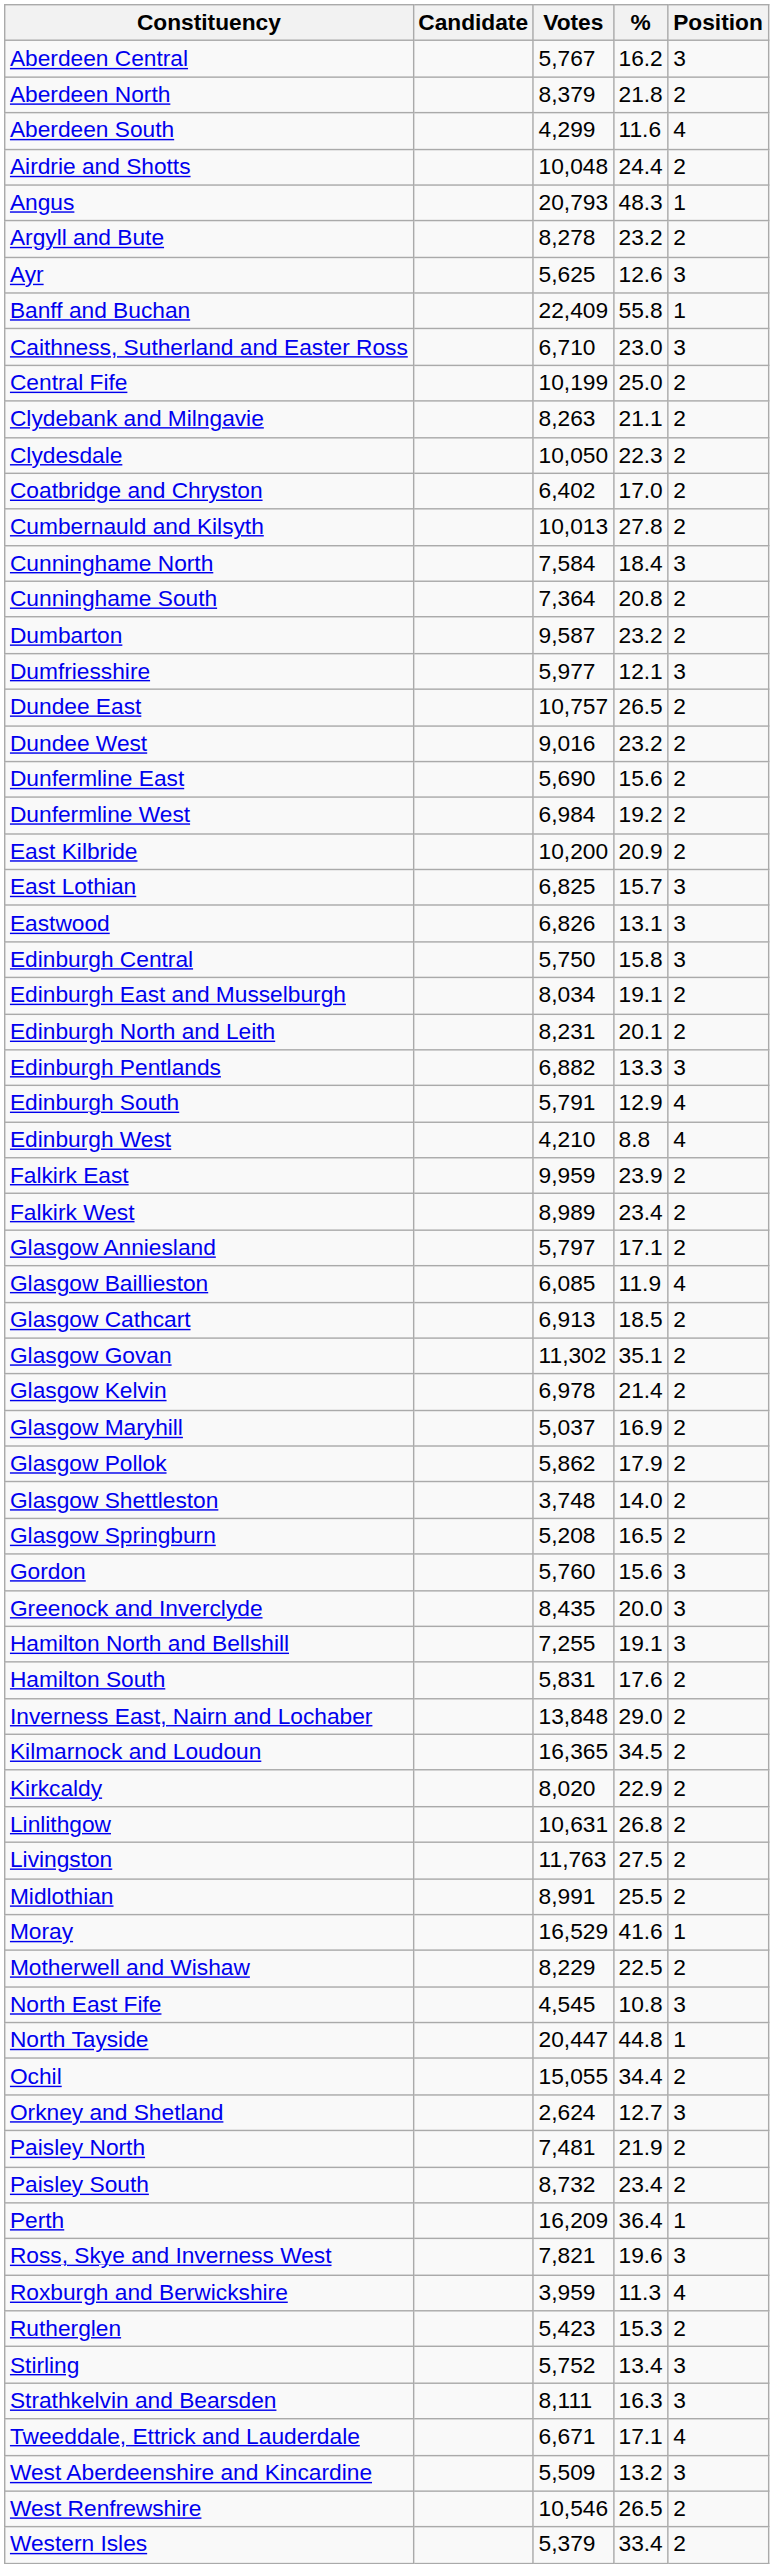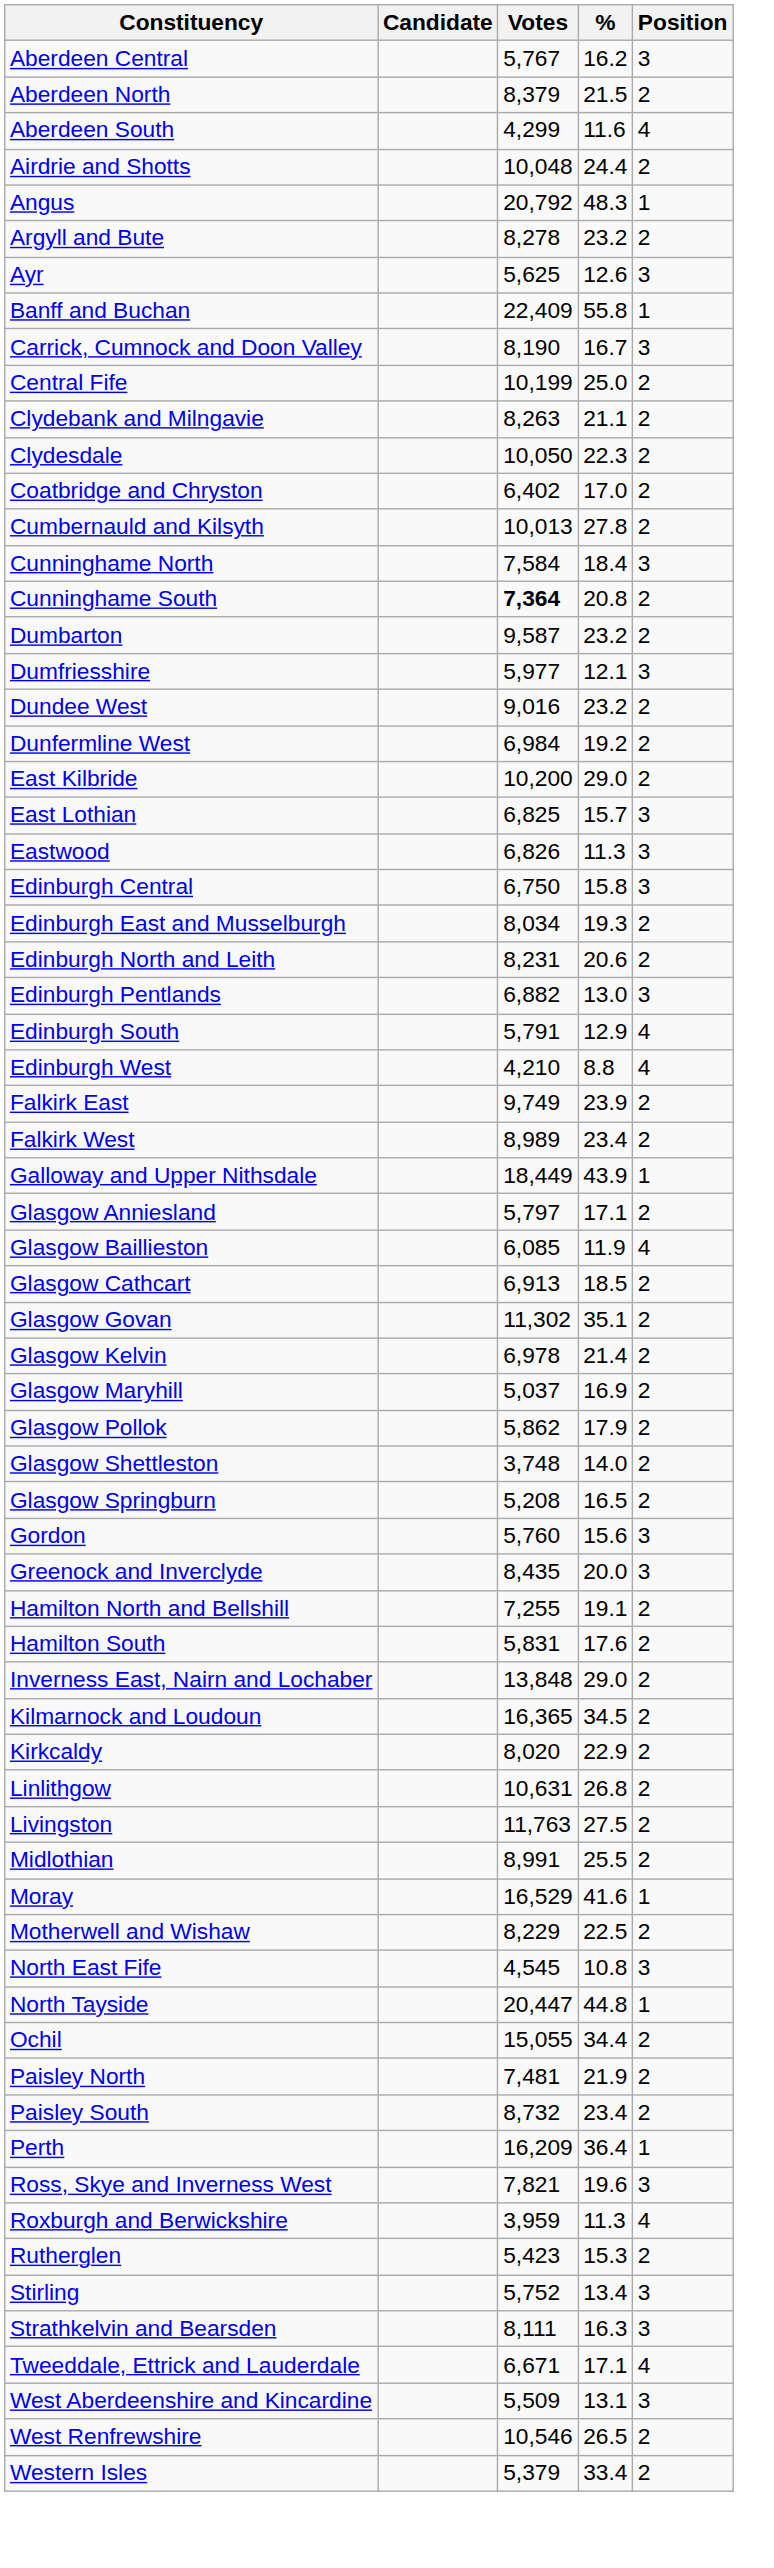 <table class="wikitable sortable">
 <tr>
 <th>Constituency</th>
 <th>Candidate</th>
 <th>Votes</th>
 <th>%</th>
 <th>Position</th>
 </tr>
 <tr>
 <td><a href='#'>Aberdeen Central</a></td>
 <td></td>
 <td>5,767</td>
 <td>16.2</td>
 <td>3</td>
 </tr>
 <tr>
 <td><a href='#'>Aberdeen North</a></td>
 <td></td>
 <td>8,379</td>
-<td>21.8</td>
+<td>21.5</td>
 <td>2</td>
 </tr>
 <tr>
 <td><a href='#'>Aberdeen South</a></td>
 <td></td>
 <td>4,299</td>
 <td>11.6</td>
 <td>4</td>
 </tr>
 <tr>
 <td><a href='#'>Airdrie and Shotts</a></td>
 <td></td>
 <td>10,048</td>
 <td>24.4</td>
 <td>2</td>
 </tr>
 <tr>
 <td><a href='#'>Angus</a></td>
 <td></td>
-<td>20,793</td>
+<td>20,792</td>
 <td>48.3</td>
 <td>1</td>
 </tr>
 <tr>
 <td><a href='#'>Argyll and Bute</a></td>
 <td></td>
 <td>8,278</td>
 <td>23.2</td>
 <td>2</td>
 </tr>
 <tr>
 <td><a href='#'>Ayr</a></td>
 <td></td>
 <td>5,625</td>
 <td>12.6</td>
 <td>3</td>
 </tr>
 <tr>
 <td><a href='#'>Banff and Buchan</a></td>
 <td></td>
 <td>22,409</td>
 <td>55.8</td>
 <td>1</td>
 </tr>
 <tr>
-<td><a href='#'>Caithness, Sutherland and Easter Ross</a></td>
+<td><a href='#'>Carrick, Cumnock and Doon Valley</a></td>
 <td></td>
-<td>6,710</td>
-<td>23.0</td>
+<td>8,190</td>
+<td>16.7</td>
 <td>3</td>
 </tr>
 <tr>
 <td><a href='#'>Central Fife</a></td>
 <td></td>
 <td>10,199</td>
 <td>25.0</td>
 <td>2</td>
 </tr>
 <tr>
 <td><a href='#'>Clydebank and Milngavie</a></td>
 <td></td>
 <td>8,263</td>
 <td>21.1</td>
 <td>2</td>
 </tr>
 <tr>
 <td><a href='#'>Clydesdale</a></td>
 <td></td>
 <td>10,050</td>
 <td>22.3</td>
 <td>2</td>
 </tr>
 <tr>
 <td><a href='#'>Coatbridge and Chryston</a></td>
 <td></td>
 <td>6,402</td>
 <td>17.0</td>
 <td>2</td>
 </tr>
 <tr>
 <td><a href='#'>Cumbernauld and Kilsyth</a></td>
 <td></td>
 <td>10,013</td>
 <td>27.8</td>
 <td>2</td>
 </tr>
 <tr>
 <td><a href='#'>Cunninghame North</a></td>
 <td></td>
 <td>7,584</td>
 <td>18.4</td>
 <td>3</td>
 </tr>
 <tr>
 <td><a href='#'>Cunninghame South</a></td>
 <td></td>
-<td>7,364</td>
+<td><strong>7,364</strong></td>
 <td>20.8</td>
 <td>2</td>
 </tr>
 <tr>
 <td><a href='#'>Dumbarton</a></td>
 <td></td>
 <td>9,587</td>
 <td>23.2</td>
 <td>2</td>
 </tr>
 <tr>
 <td><a href='#'>Dumfriesshire</a></td>
 <td></td>
 <td>5,977</td>
 <td>12.1</td>
 <td>3</td>
 </tr>
 <tr>
-<td><a href='#'>Dundee East</a></td>
-<td></td>
-<td>10,757</td>
-<td>26.5</td>
-<td>2</td>
-</tr>
-<tr>
 <td><a href='#'>Dundee West</a></td>
 <td></td>
 <td>9,016</td>
 <td>23.2</td>
-<td>2</td>
-</tr>
-<tr>
-<td><a href='#'>Dunfermline East</a></td>
-<td></td>
-<td>5,690</td>
-<td>15.6</td>
 <td>2</td>
 </tr>
 <tr>
 <td><a href='#'>Dunfermline West</a></td>
 <td></td>
 <td>6,984</td>
 <td>19.2</td>
 <td>2</td>
 </tr>
 <tr>
 <td><a href='#'>East Kilbride</a></td>
 <td></td>
 <td>10,200</td>
-<td>20.9</td>
+<td>29.0</td>
 <td>2</td>
 </tr>
 <tr>
 <td><a href='#'>East Lothian</a></td>
 <td></td>
 <td>6,825</td>
 <td>15.7</td>
 <td>3</td>
 </tr>
 <tr>
 <td><a href='#'>Eastwood</a></td>
 <td></td>
 <td>6,826</td>
-<td>13.1</td>
+<td>11.3</td>
 <td>3</td>
 </tr>
 <tr>
 <td><a href='#'>Edinburgh Central</a></td>
 <td></td>
-<td>5,750</td>
+<td>6,750</td>
 <td>15.8</td>
 <td>3</td>
 </tr>
 <tr>
 <td><a href='#'>Edinburgh East and Musselburgh</a></td>
 <td></td>
 <td>8,034</td>
-<td>19.1</td>
+<td>19.3</td>
 <td>2</td>
 </tr>
 <tr>
 <td><a href='#'>Edinburgh North and Leith</a></td>
 <td></td>
 <td>8,231</td>
-<td>20.1</td>
+<td>20.6</td>
 <td>2</td>
 </tr>
 <tr>
 <td><a href='#'>Edinburgh Pentlands</a></td>
 <td></td>
 <td>6,882</td>
-<td>13.3</td>
+<td>13.0</td>
 <td>3</td>
 </tr>
 <tr>
 <td><a href='#'>Edinburgh South</a></td>
 <td></td>
 <td>5,791</td>
 <td>12.9</td>
 <td>4</td>
 </tr>
 <tr>
 <td><a href='#'>Edinburgh West</a></td>
 <td></td>
 <td>4,210</td>
 <td>8.8</td>
 <td>4</td>
 </tr>
 <tr>
 <td><a href='#'>Falkirk East</a></td>
 <td></td>
-<td>9,959</td>
+<td>9,749</td>
 <td>23.9</td>
 <td>2</td>
 </tr>
 <tr>
 <td><a href='#'>Falkirk West</a></td>
 <td></td>
 <td>8,989</td>
 <td>23.4</td>
 <td>2</td>
+</tr>
+<tr>
+<td><a href='#'>Galloway and Upper Nithsdale</a></td>
+<td></td>
+<td>18,449</td>
+<td>43.9</td>
+<td>1</td>
 </tr>
 <tr>
 <td><a href='#'>Glasgow Anniesland</a></td>
 <td></td>
 <td>5,797</td>
 <td>17.1</td>
 <td>2</td>
 </tr>
 <tr>
 <td><a href='#'>Glasgow Baillieston</a></td>
 <td></td>
 <td>6,085</td>
 <td>11.9</td>
 <td>4</td>
 </tr>
 <tr>
 <td><a href='#'>Glasgow Cathcart</a></td>
 <td></td>
 <td>6,913</td>
 <td>18.5</td>
 <td>2</td>
 </tr>
 <tr>
 <td><a href='#'>Glasgow Govan</a></td>
 <td></td>
 <td>11,302</td>
 <td>35.1</td>
 <td>2</td>
 </tr>
 <tr>
 <td><a href='#'>Glasgow Kelvin</a></td>
 <td></td>
 <td>6,978</td>
 <td>21.4</td>
 <td>2</td>
 </tr>
 <tr>
 <td><a href='#'>Glasgow Maryhill</a></td>
 <td></td>
 <td>5,037</td>
 <td>16.9</td>
 <td>2</td>
 </tr>
 <tr>
 <td><a href='#'>Glasgow Pollok</a></td>
 <td></td>
 <td>5,862</td>
 <td>17.9</td>
 <td>2</td>
 </tr>
 <tr>
 <td><a href='#'>Glasgow Shettleston</a></td>
 <td></td>
 <td>3,748</td>
 <td>14.0</td>
 <td>2</td>
 </tr>
 <tr>
 <td><a href='#'>Glasgow Springburn</a></td>
 <td></td>
 <td>5,208</td>
 <td>16.5</td>
 <td>2</td>
 </tr>
 <tr>
 <td><a href='#'>Gordon</a></td>
 <td></td>
 <td>5,760</td>
 <td>15.6</td>
 <td>3</td>
 </tr>
 <tr>
 <td><a href='#'>Greenock and Inverclyde</a></td>
 <td></td>
 <td>8,435</td>
 <td>20.0</td>
 <td>3</td>
 </tr>
 <tr>
 <td><a href='#'>Hamilton North and Bellshill</a></td>
 <td></td>
 <td>7,255</td>
 <td>19.1</td>
-<td>3</td>
+<td>2</td>
 </tr>
 <tr>
 <td><a href='#'>Hamilton South</a></td>
 <td></td>
 <td>5,831</td>
 <td>17.6</td>
 <td>2</td>
 </tr>
 <tr>
 <td><a href='#'>Inverness East, Nairn and Lochaber</a></td>
 <td></td>
 <td>13,848</td>
 <td>29.0</td>
 <td>2</td>
 </tr>
 <tr>
 <td><a href='#'>Kilmarnock and Loudoun</a></td>
 <td></td>
 <td>16,365</td>
 <td>34.5</td>
 <td>2</td>
 </tr>
 <tr>
 <td><a href='#'>Kirkcaldy</a></td>
 <td></td>
 <td>8,020</td>
 <td>22.9</td>
 <td>2</td>
 </tr>
 <tr>
 <td><a href='#'>Linlithgow</a></td>
 <td></td>
 <td>10,631</td>
 <td>26.8</td>
 <td>2</td>
 </tr>
 <tr>
 <td><a href='#'>Livingston</a></td>
 <td></td>
 <td>11,763</td>
 <td>27.5</td>
 <td>2</td>
 </tr>
 <tr>
 <td><a href='#'>Midlothian</a></td>
 <td></td>
 <td>8,991</td>
 <td>25.5</td>
 <td>2</td>
 </tr>
 <tr>
 <td><a href='#'>Moray</a></td>
 <td></td>
 <td>16,529</td>
 <td>41.6</td>
 <td>1</td>
 </tr>
 <tr>
 <td><a href='#'>Motherwell and Wishaw</a></td>
 <td></td>
 <td>8,229</td>
 <td>22.5</td>
 <td>2</td>
 </tr>
 <tr>
 <td><a href='#'>North East Fife</a></td>
 <td></td>
 <td>4,545</td>
 <td>10.8</td>
 <td>3</td>
 </tr>
 <tr>
 <td><a href='#'>North Tayside</a></td>
 <td></td>
 <td>20,447</td>
 <td>44.8</td>
 <td>1</td>
 </tr>
 <tr>
 <td><a href='#'>Ochil</a></td>
 <td></td>
 <td>15,055</td>
 <td>34.4</td>
 <td>2</td>
 </tr>
 <tr>
-<td><a href='#'>Orkney and Shetland</a></td>
-<td></td>
-<td>2,624</td>
-<td>12.7</td>
-<td>3</td>
-</tr>
-<tr>
 <td><a href='#'>Paisley North</a></td>
 <td></td>
 <td>7,481</td>
 <td>21.9</td>
 <td>2</td>
 </tr>
 <tr>
 <td><a href='#'>Paisley South</a></td>
 <td></td>
 <td>8,732</td>
 <td>23.4</td>
 <td>2</td>
 </tr>
 <tr>
 <td><a href='#'>Perth</a></td>
 <td></td>
 <td>16,209</td>
 <td>36.4</td>
 <td>1</td>
 </tr>
 <tr>
 <td><a href='#'>Ross, Skye and Inverness West</a></td>
 <td></td>
 <td>7,821</td>
 <td>19.6</td>
 <td>3</td>
 </tr>
 <tr>
 <td><a href='#'>Roxburgh and Berwickshire</a></td>
 <td></td>
 <td>3,959</td>
 <td>11.3</td>
 <td>4</td>
 </tr>
 <tr>
 <td><a href='#'>Rutherglen</a></td>
 <td></td>
 <td>5,423</td>
 <td>15.3</td>
 <td>2</td>
 </tr>
 <tr>
 <td><a href='#'>Stirling</a></td>
 <td></td>
 <td>5,752</td>
 <td>13.4</td>
 <td>3</td>
 </tr>
 <tr>
 <td><a href='#'>Strathkelvin and Bearsden</a></td>
 <td></td>
 <td>8,111</td>
 <td>16.3</td>
 <td>3</td>
 </tr>
 <tr>
 <td><a href='#'>Tweeddale, Ettrick and Lauderdale</a></td>
 <td></td>
 <td>6,671</td>
 <td>17.1</td>
 <td>4</td>
 </tr>
 <tr>
 <td><a href='#'>West Aberdeenshire and Kincardine</a></td>
 <td></td>
 <td>5,509</td>
-<td>13.2</td>
+<td>13.1</td>
 <td>3</td>
 </tr>
 <tr>
 <td><a href='#'>West Renfrewshire</a></td>
 <td></td>
 <td>10,546</td>
 <td>26.5</td>
 <td>2</td>
 </tr>
 <tr>
 <td><a href='#'>Western Isles</a></td>
 <td></td>
 <td>5,379</td>
 <td>33.4</td>
 <td>2</td>
 </tr>
 </table>
